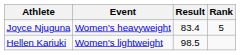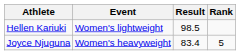 <table class=wikitable style=font-size:90%;text-align:center>
 <tr>
 <th>Athlete</th>
 <th>Event</th>
 <th>Result</th>
 <th>Rank</th>
 </tr>
 <tr>
+<td align=left><a href='#'>Hellen Kariuki</a></td>
+<td align=left><a href='#'>Women's lightweight</a></td>
+<td>98.5</td>
+<td></td>
+</tr>
+<tr>
 <td align=left><a href='#'>Joyce Njuguna</a></td>
 <td align=left><a href='#'>Women's heavyweight</a></td>
 <td>83.4</td>
 <td>5</td>
 </tr>
-<tr>
-<td align=left><a href='#'>Hellen Kariuki</a></td>
-<td align=left><a href='#'>Women's lightweight</a></td>
-<td>98.5</td>
-<td></td>
-</tr>
 </table>
